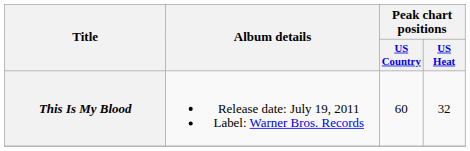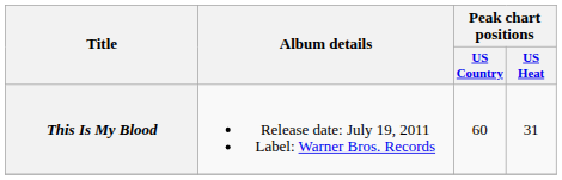 <table class="wikitable plainrowheaders" style="text-align:center;">
 <tr>
 <th rowspan="2" style="width:12em;">Title</th>
 <th rowspan="2" style="width:16em;">Album details</th>
 <th colspan="2">Peak chart<br>positions</th>
 </tr>
 <tr style="font-size:smaller;">
 <th width="45"><a href='#'>US Country</a><br></th>
 <th width="45"><a href='#'>US<br>Heat</a><br></th>
 </tr>
 <tr>
 <th scope="row"><em>This Is My Blood</em></th>
 <td><br><ul><li>Release date: July 19, 2011</li><li>Label: <a href='#'>Warner Bros. Records</a></li></ul></td>
 <td>60</td>
-<td>32</td>
+<td>31</td>
 </tr>
 <tr>
 </tr>
 </table>
